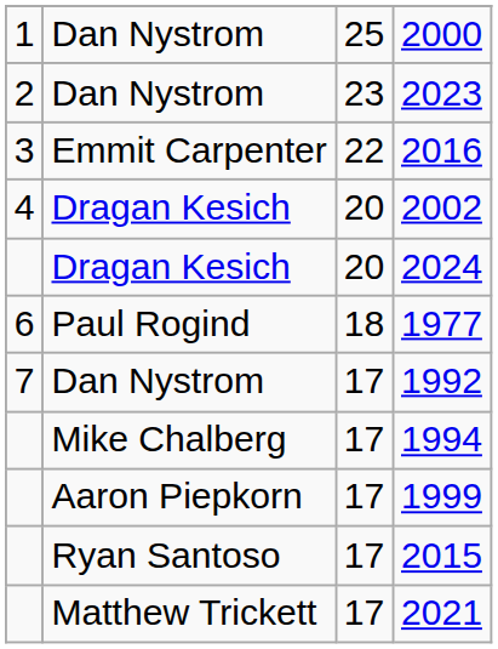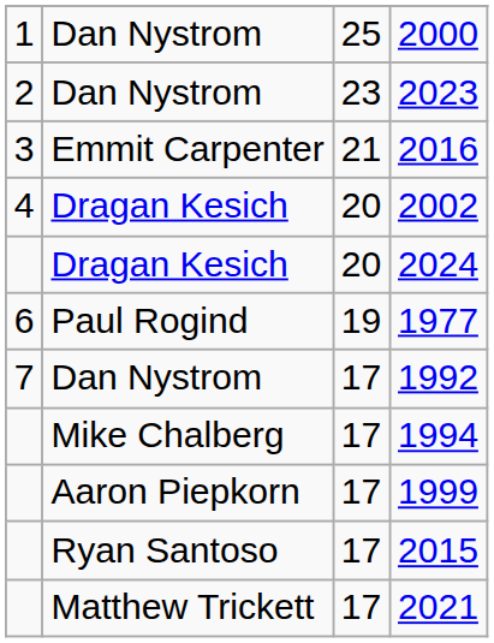 <table class="wikitable">
 <tr>
 </tr>
 <tr>
 <td>1</td>
 <td>Dan Nystrom</td>
 <td>25</td>
 <td><a href='#'>2000</a></td>
 </tr>
 <tr>
 <td>2</td>
 <td>Dan Nystrom</td>
 <td>23</td>
 <td><a href='#'>2023</a></td>
 </tr>
 <tr>
 <td>3</td>
 <td>Emmit Carpenter</td>
-<td>22</td>
+<td>21</td>
 <td><a href='#'>2016</a></td>
 </tr>
 <tr>
 <td>4</td>
 <td><a href='#'>Dragan Kesich</a></td>
 <td>20</td>
 <td><a href='#'>2002</a></td>
 </tr>
 <tr>
 <td></td>
 <td><a href='#'>Dragan Kesich</a></td>
 <td>20</td>
 <td><a href='#'>2024</a></td>
 </tr>
 <tr>
 <td>6</td>
 <td>Paul Rogind</td>
-<td>18</td>
+<td>19</td>
 <td><a href='#'>1977</a></td>
 </tr>
 <tr>
 <td>7</td>
 <td>Dan Nystrom</td>
 <td>17</td>
 <td><a href='#'>1992</a></td>
 </tr>
 <tr>
 <td></td>
 <td>Mike Chalberg</td>
 <td>17</td>
 <td><a href='#'>1994</a></td>
 </tr>
 <tr>
 <td></td>
 <td>Aaron Piepkorn</td>
 <td>17</td>
 <td><a href='#'>1999</a></td>
 </tr>
 <tr>
 <td></td>
 <td>Ryan Santoso</td>
 <td>17</td>
 <td><a href='#'>2015</a></td>
 </tr>
 <tr>
 <td></td>
 <td>Matthew Trickett</td>
 <td>17</td>
 <td><a href='#'>2021</a></td>
 </tr>
 </table>
